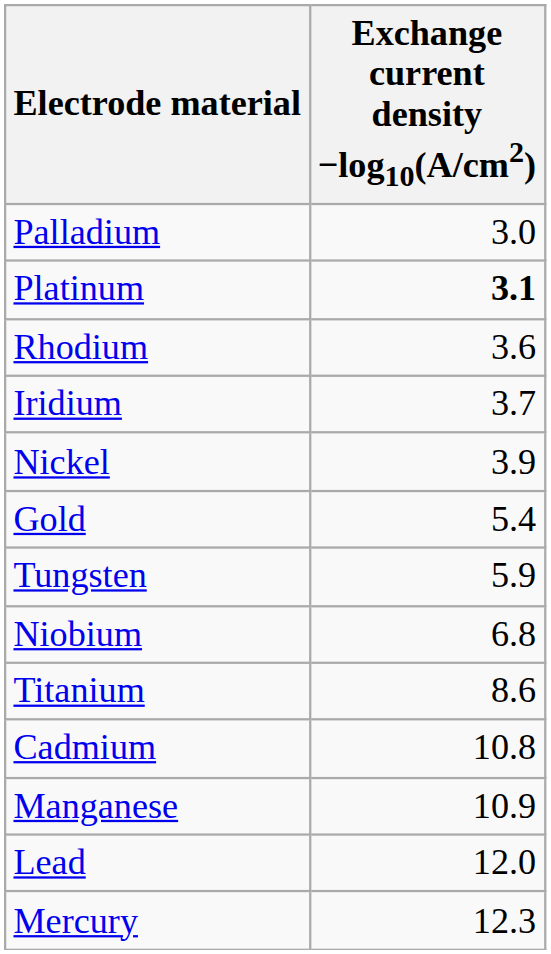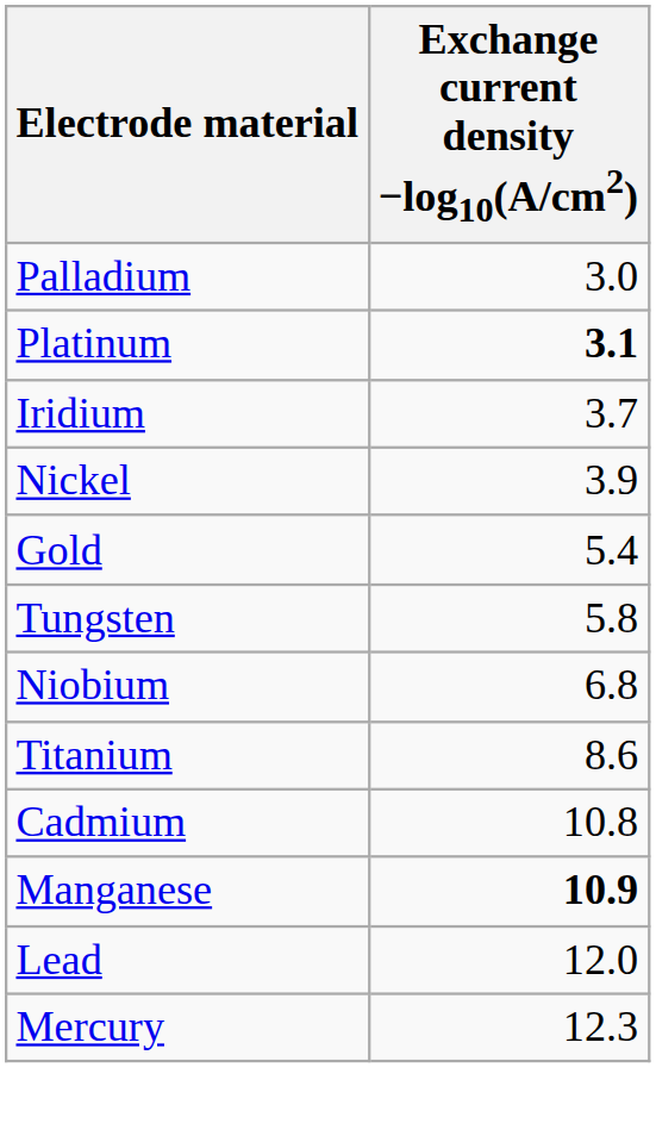 <table class="wikitable sortable">
 <tr>
 <th>Electrode material</th>
 <th>Exchange<br>current<br>density<br>−log<sub>10</sub>(A/cm<sup>2</sup>)</th>
 </tr>
 <tr>
 <td><a href='#'>Palladium</a></td>
 <td align=right>3.0</td>
 </tr>
 <tr>
 <td><a href='#'>Platinum</a></td>
 <td align=right><strong>3.1</strong></td>
-</tr>
-<tr>
-<td><a href='#'>Rhodium</a></td>
-<td align=right>3.6</td>
 </tr>
 <tr>
 <td><a href='#'>Iridium</a></td>
 <td align=right>3.7</td>
 </tr>
 <tr>
 <td><a href='#'>Nickel</a></td>
 <td align=right>3.9</td>
 </tr>
 <tr>
 <td><a href='#'>Gold</a></td>
 <td align=right>5.4</td>
 </tr>
 <tr>
 <td><a href='#'>Tungsten</a></td>
-<td align=right>5.9</td>
+<td align=right>5.8</td>
 </tr>
 <tr>
 <td><a href='#'>Niobium</a></td>
 <td align=right>6.8</td>
 </tr>
 <tr>
 <td><a href='#'>Titanium</a></td>
 <td align=right>8.6</td>
 </tr>
 <tr>
 <td><a href='#'>Cadmium</a></td>
 <td align=right>10.8</td>
 </tr>
 <tr>
 <td><a href='#'>Manganese</a></td>
-<td align=right>10.9</td>
+<td align=right><strong>10.9</strong></td>
 </tr>
 <tr>
 <td><a href='#'>Lead</a></td>
 <td align=right>12.0</td>
 </tr>
 <tr>
 <td><a href='#'>Mercury</a></td>
 <td align=right>12.3</td>
 </tr>
 </table>
